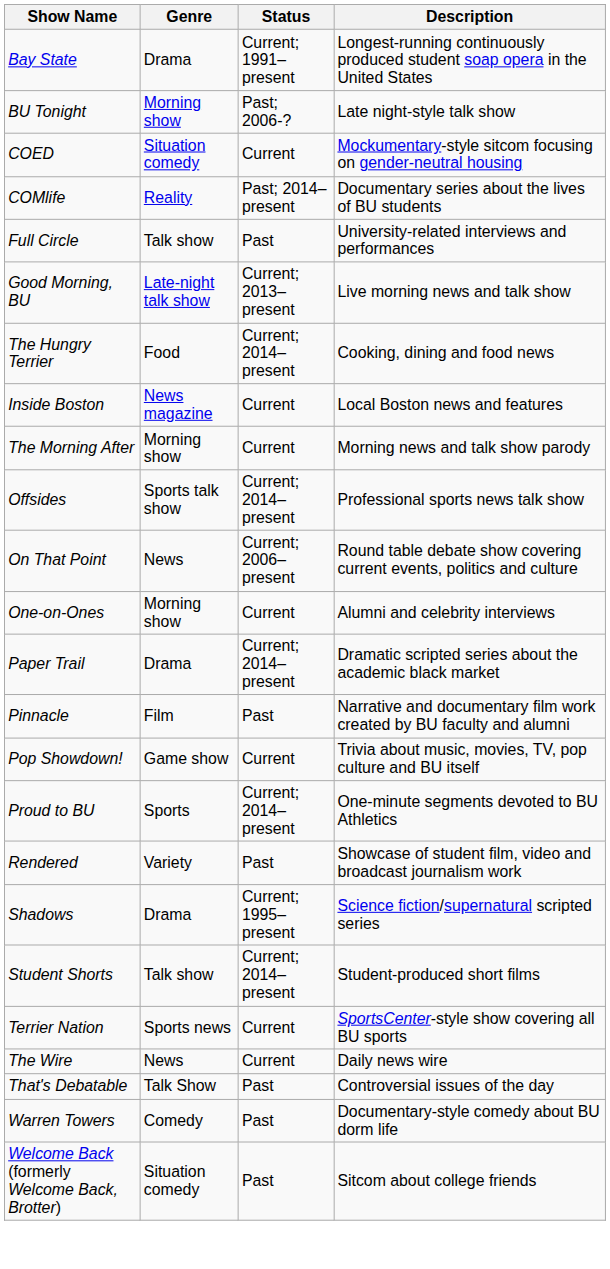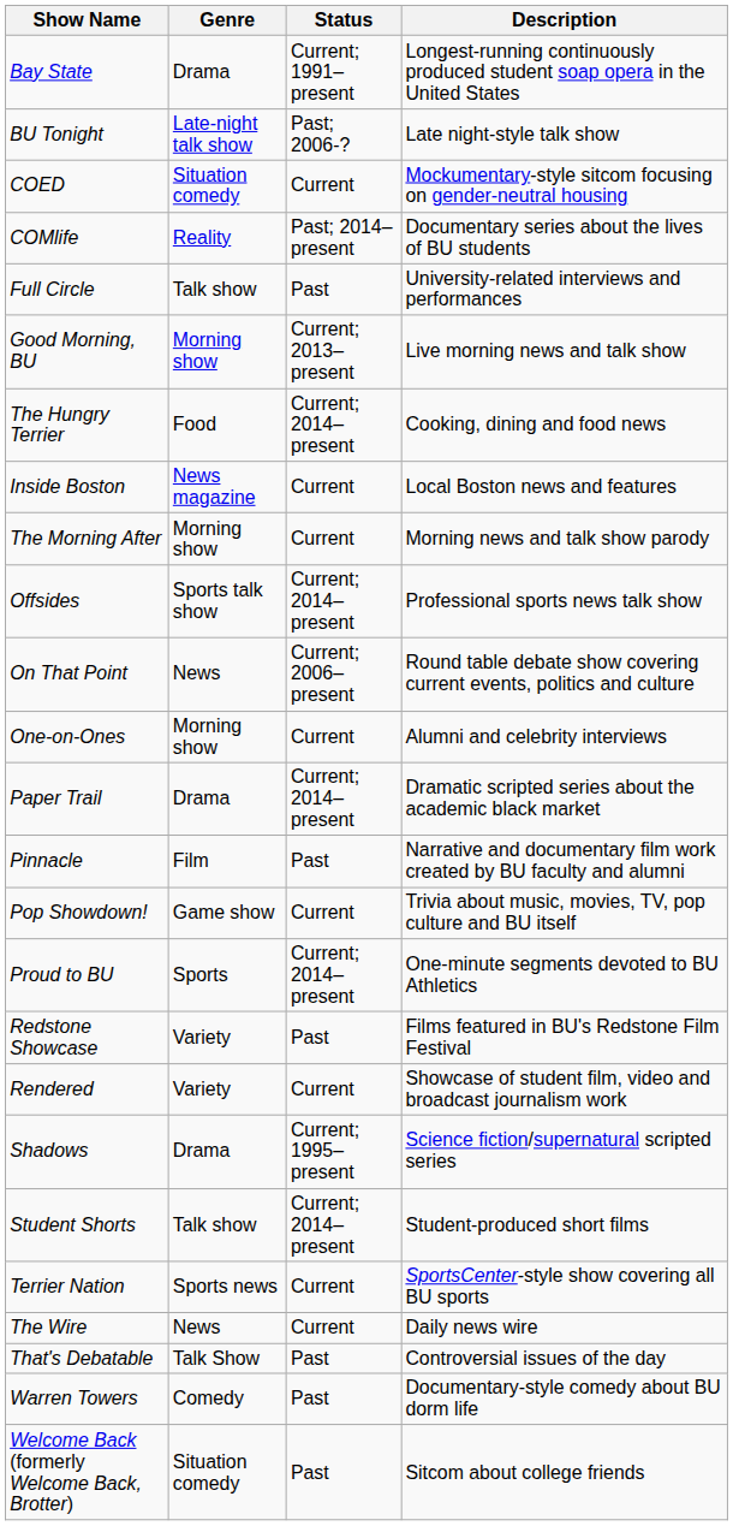 <table class="wikitable">
 <tr>
 <th>Show Name</th>
 <th>Genre</th>
 <th>Status</th>
 <th>Description</th>
 </tr>
 <tr>
 <td><em><a href='#'>Bay State</a></em></td>
 <td>Drama</td>
 <td>Current; 1991–present</td>
 <td>Longest-running continuously produced student <a href='#'>soap opera</a> in the United States</td>
 </tr>
 <tr>
 <td><em>BU Tonight</em></td>
-<td><a href='#'>Morning show</a></td>
+<td><a href='#'>Late-night talk show</a></td>
 <td>Past; 2006-?</td>
 <td>Late night-style talk show</td>
 </tr>
 <tr>
 <td><em>COED</em></td>
 <td><a href='#'>Situation comedy</a></td>
 <td>Current</td>
 <td><a href='#'>Mockumentary</a>-style sitcom focusing on <a href='#'>gender-neutral housing</a></td>
 </tr>
 <tr>
 <td><em>COMlife</em></td>
 <td><a href='#'>Reality</a></td>
 <td>Past; 2014–present</td>
 <td>Documentary series about the lives of BU students</td>
 </tr>
 <tr>
 <td><em>Full Circle</em></td>
 <td>Talk show</td>
 <td>Past</td>
 <td>University-related interviews and performances</td>
 </tr>
 <tr>
 <td><em>Good Morning, BU</em></td>
-<td><a href='#'>Late-night talk show</a></td>
+<td><a href='#'>Morning show</a></td>
 <td>Current; 2013–present</td>
 <td>Live morning news and talk show</td>
 </tr>
 <tr>
 <td><em>The Hungry Terrier</em></td>
 <td>Food</td>
 <td>Current; 2014–present</td>
 <td>Cooking, dining and food news</td>
 </tr>
 <tr>
 <td><em>Inside Boston</em></td>
 <td><a href='#'>News magazine</a></td>
 <td>Current</td>
 <td>Local Boston news and features</td>
 </tr>
 <tr>
 <td><em>The Morning After</em></td>
 <td>Morning show</td>
 <td>Current</td>
 <td>Morning news and talk show parody</td>
 </tr>
 <tr>
 <td><em>Offsides</em></td>
 <td>Sports talk show</td>
 <td>Current; 2014–present</td>
 <td>Professional sports news talk show</td>
 </tr>
 <tr>
 <td><em>On That Point</em></td>
 <td>News</td>
 <td>Current; 2006–present</td>
 <td>Round table debate show covering current events, politics and culture</td>
 </tr>
 <tr>
 <td><em>One-on-Ones</em></td>
 <td>Morning show</td>
 <td>Current</td>
 <td>Alumni and celebrity interviews</td>
 </tr>
 <tr>
 <td><em>Paper Trail</em></td>
 <td>Drama</td>
 <td>Current; 2014–present</td>
 <td>Dramatic scripted series about the academic black market</td>
 </tr>
 <tr>
 <td><em>Pinnacle</em></td>
 <td>Film</td>
 <td>Past</td>
 <td>Narrative and documentary film work created by BU faculty and alumni</td>
 </tr>
 <tr>
 <td><em>Pop Showdown!</em></td>
 <td>Game show</td>
 <td>Current</td>
 <td>Trivia about music, movies, TV, pop culture and BU itself</td>
 </tr>
 <tr>
 <td><em>Proud to BU</em></td>
 <td>Sports</td>
 <td>Current; 2014–present</td>
 <td>One-minute segments devoted to BU Athletics</td>
 </tr>
 <tr>
+<td><em>Redstone Showcase</em></td>
+<td>Variety</td>
+<td>Past</td>
+<td>Films featured in BU's Redstone Film Festival</td>
+</tr>
+<tr>
 <td><em>Rendered</em></td>
 <td>Variety</td>
-<td>Past</td>
+<td>Current</td>
 <td>Showcase of student film, video and broadcast journalism work</td>
 </tr>
 <tr>
 <td><em>Shadows</em></td>
 <td>Drama</td>
 <td>Current; 1995–present</td>
 <td><a href='#'>Science fiction</a>/<a href='#'>supernatural</a> scripted series</td>
 </tr>
 <tr>
 <td><em>Student Shorts</em></td>
 <td>Talk show</td>
 <td>Current; 2014–present</td>
 <td>Student-produced short films</td>
 </tr>
 <tr>
 <td><em>Terrier Nation</em></td>
 <td>Sports news</td>
 <td>Current</td>
 <td><em><a href='#'>SportsCenter</a></em>-style show covering all BU sports</td>
 </tr>
 <tr>
 <td><em>The Wire</em></td>
 <td>News</td>
 <td>Current</td>
 <td>Daily news wire</td>
 </tr>
 <tr>
 <td><em>That's Debatable</em></td>
 <td>Talk Show</td>
 <td>Past</td>
 <td>Controversial issues of the day</td>
 </tr>
 <tr>
 <td><em>Warren Towers</em></td>
 <td>Comedy</td>
 <td>Past</td>
 <td>Documentary-style comedy about BU dorm life</td>
 </tr>
 <tr>
 <td><em><a href='#'>Welcome Back</a></em> <br> (formerly <em>Welcome Back, Brotter</em>)</td>
 <td>Situation comedy</td>
 <td>Past</td>
 <td>Sitcom about college friends</td>
 </tr>
 </table>
